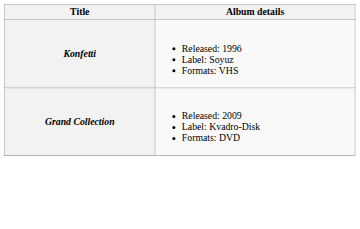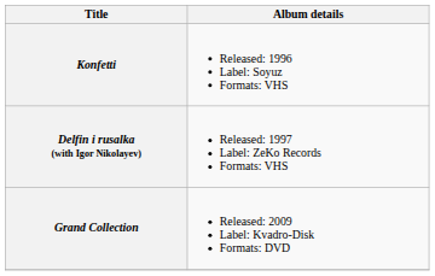 <table class="wikitable plainrowheaders" style="text-align:center;">
 <tr>
 <th style="width:15em;">Title</th>
 <th style="width:20em;">Album details</th>
 </tr>
 <tr>
 <th scope="row"><em>Konfetti</em></th>
 <td align="left"><br><ul><li>Released: 1996</li><li>Label: Soyuz</li><li>Formats: VHS</li></ul></td>
 </tr>
 <tr>
+<th scope="row"><em>Delfin i rusalka</em><br> <small>(with Igor Nikolayev)</small></th>
+<td align="left"><br><ul><li>Released: 1997</li><li>Label: ZeKo Records</li><li>Formats: VHS</li></ul></td>
+</tr>
+<tr>
 <th scope="row"><em>Grand Collection</em></th>
 <td align="left"><br><ul><li>Released: 2009</li><li>Label: Kvadro-Disk</li><li>Formats: DVD</li></ul></td>
 </tr>
 <tr>
 </tr>
 </table>
